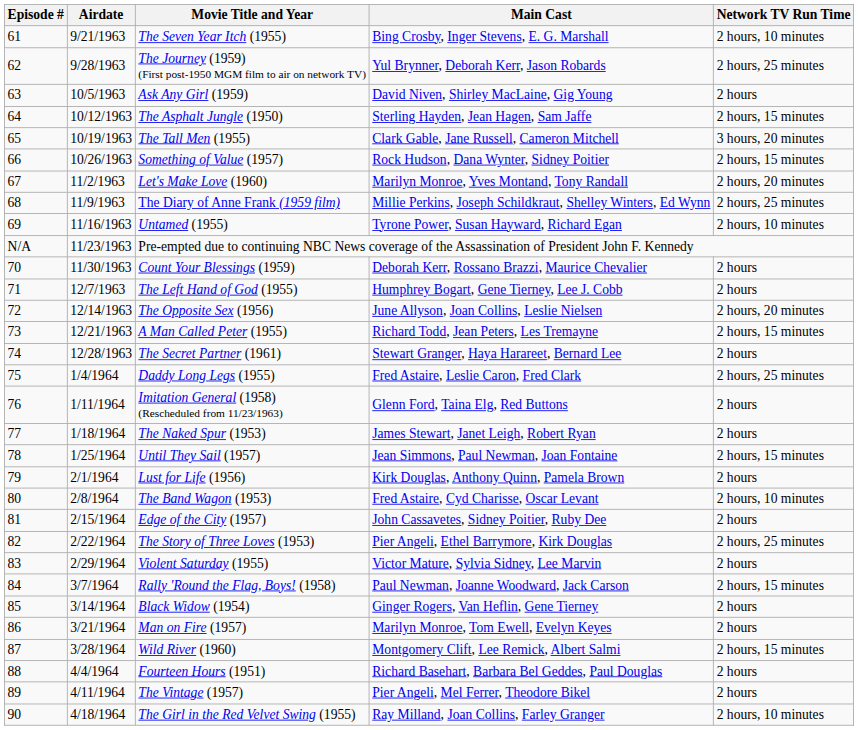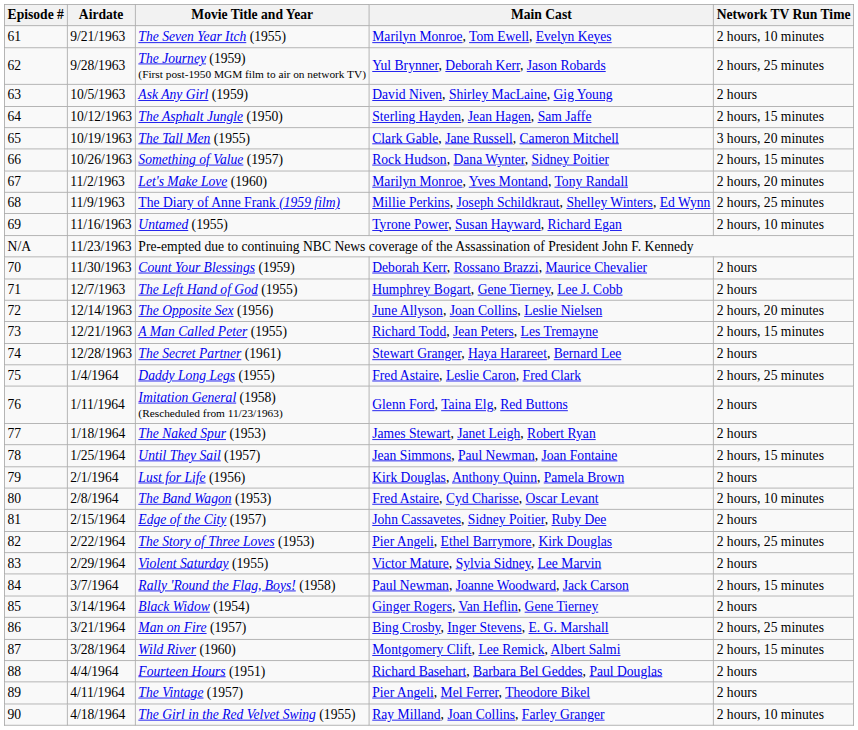 <table class="wikitable">
 <tr>
 <th>Episode #</th>
 <th>Airdate</th>
 <th>Movie Title and Year</th>
 <th>Main Cast</th>
 <th>Network TV Run Time</th>
 </tr>
 <tr>
 <td>61</td>
 <td>9/21/1963</td>
 <td><em><a href='#'>The Seven Year Itch</a></em> (1955)</td>
-<td><a href='#'>Bing Crosby</a>, <a href='#'>Inger Stevens</a>, <a href='#'>E. G. Marshall</a></td>
+<td><a href='#'>Marilyn Monroe</a>, <a href='#'>Tom Ewell</a>, <a href='#'>Evelyn Keyes</a></td>
 <td>2 hours, 10 minutes</td>
 </tr>
 <tr>
 <td>62</td>
 <td>9/28/1963</td>
 <td><em><a href='#'>The Journey</a></em> (1959)<br><small>(First post-1950 MGM film to air on network TV)</small></td>
 <td><a href='#'>Yul Brynner</a>, <a href='#'>Deborah Kerr</a>, <a href='#'>Jason Robards</a></td>
 <td>2 hours, 25 minutes</td>
 </tr>
 <tr>
 <td>63</td>
 <td>10/5/1963</td>
 <td><em><a href='#'>Ask Any Girl</a></em> (1959)</td>
 <td><a href='#'>David Niven</a>, <a href='#'>Shirley MacLaine</a>, <a href='#'>Gig Young</a></td>
 <td>2 hours</td>
 </tr>
 <tr>
 <td>64</td>
 <td>10/12/1963</td>
 <td><em><a href='#'>The Asphalt Jungle</a></em> (1950)</td>
 <td><a href='#'>Sterling Hayden</a>, <a href='#'>Jean Hagen</a>, <a href='#'>Sam Jaffe</a></td>
 <td>2 hours, 15 minutes</td>
 </tr>
 <tr>
 <td>65</td>
 <td>10/19/1963</td>
 <td><em><a href='#'>The Tall Men</a></em> (1955)</td>
 <td><a href='#'>Clark Gable</a>, <a href='#'>Jane Russell</a>, <a href='#'>Cameron Mitchell</a></td>
 <td>3 hours, 20 minutes</td>
 </tr>
 <tr>
 <td>66</td>
 <td>10/26/1963</td>
 <td><em><a href='#'>Something of Value</a></em> (1957)</td>
 <td><a href='#'>Rock Hudson</a>, <a href='#'>Dana Wynter</a>, <a href='#'>Sidney Poitier</a></td>
 <td>2 hours, 15 minutes</td>
 </tr>
 <tr>
 <td>67</td>
 <td>11/2/1963</td>
 <td><em><a href='#'>Let's Make Love</a></em> (1960)</td>
 <td><a href='#'>Marilyn Monroe</a>, <a href='#'>Yves Montand</a>, <a href='#'>Tony Randall</a></td>
 <td>2 hours, 20 minutes</td>
 </tr>
 <tr>
 <td>68</td>
 <td>11/9/1963</td>
 <td><em><a href='#'></em>The Diary of Anne Frank<em> (1959 film)</a></em></td>
 <td><a href='#'>Millie Perkins</a>, <a href='#'>Joseph Schildkraut</a>, <a href='#'>Shelley Winters</a>, <a href='#'>Ed Wynn</a></td>
 <td>2 hours, 25 minutes</td>
 </tr>
 <tr>
 <td>69</td>
 <td>11/16/1963</td>
 <td><em><a href='#'>Untamed</a></em> (1955)</td>
 <td><a href='#'>Tyrone Power</a>, <a href='#'>Susan Hayward</a>, <a href='#'>Richard Egan</a></td>
 <td>2 hours, 10 minutes</td>
 </tr>
 <tr>
 <td>N/A</td>
 <td>11/23/1963</td>
 <td colspan=3>Pre-empted due to continuing NBC News coverage of the Assassination of President John F. Kennedy</td>
 </tr>
 <tr>
 <td>70</td>
 <td>11/30/1963</td>
 <td><em><a href='#'>Count Your Blessings</a></em> (1959)</td>
 <td><a href='#'>Deborah Kerr</a>, <a href='#'>Rossano Brazzi</a>, <a href='#'>Maurice Chevalier</a></td>
 <td>2 hours</td>
 </tr>
 <tr>
 <td>71</td>
 <td>12/7/1963</td>
 <td><em><a href='#'>The Left Hand of God</a></em> (1955)</td>
 <td><a href='#'>Humphrey Bogart</a>, <a href='#'>Gene Tierney</a>, <a href='#'>Lee J. Cobb</a></td>
 <td>2 hours</td>
 </tr>
 <tr>
 <td>72</td>
 <td>12/14/1963</td>
 <td><em><a href='#'>The Opposite Sex</a></em> (1956)</td>
 <td><a href='#'>June Allyson</a>, <a href='#'>Joan Collins</a>, <a href='#'>Leslie Nielsen</a></td>
 <td>2 hours, 20 minutes</td>
 </tr>
 <tr>
 <td>73</td>
 <td>12/21/1963</td>
 <td><em><a href='#'>A Man Called Peter</a></em> (1955)</td>
 <td><a href='#'>Richard Todd</a>, <a href='#'>Jean Peters</a>, <a href='#'>Les Tremayne</a></td>
 <td>2 hours, 15 minutes</td>
 </tr>
 <tr>
 <td>74</td>
 <td>12/28/1963</td>
 <td><em><a href='#'>The Secret Partner</a></em> (1961)</td>
 <td><a href='#'>Stewart Granger</a>, <a href='#'>Haya Harareet</a>, <a href='#'>Bernard Lee</a></td>
 <td>2 hours</td>
 </tr>
 <tr>
 <td>75</td>
 <td>1/4/1964</td>
 <td><em><a href='#'>Daddy Long Legs</a></em> (1955)</td>
 <td><a href='#'>Fred Astaire</a>, <a href='#'>Leslie Caron</a>, <a href='#'>Fred Clark</a></td>
 <td>2 hours, 25 minutes</td>
 </tr>
 <tr>
 <td>76</td>
 <td>1/11/1964</td>
 <td><em><a href='#'>Imitation General</a></em> (1958)<br><small>(Rescheduled from 11/23/1963)</small></td>
 <td><a href='#'>Glenn Ford</a>, <a href='#'>Taina Elg</a>, <a href='#'>Red Buttons</a></td>
 <td>2 hours</td>
 </tr>
 <tr>
 <td>77</td>
 <td>1/18/1964</td>
 <td><em><a href='#'>The Naked Spur</a></em> (1953)</td>
 <td><a href='#'>James Stewart</a>, <a href='#'>Janet Leigh</a>, <a href='#'>Robert Ryan</a></td>
 <td>2 hours</td>
 </tr>
 <tr>
 <td>78</td>
 <td>1/25/1964</td>
 <td><em><a href='#'>Until They Sail</a></em> (1957)</td>
 <td><a href='#'>Jean Simmons</a>, <a href='#'>Paul Newman</a>, <a href='#'>Joan Fontaine</a></td>
 <td>2 hours, 15 minutes</td>
 </tr>
 <tr>
 <td>79</td>
 <td>2/1/1964</td>
 <td><em><a href='#'>Lust for Life</a></em> (1956)</td>
 <td><a href='#'>Kirk Douglas</a>, <a href='#'>Anthony Quinn</a>, <a href='#'>Pamela Brown</a></td>
 <td>2 hours</td>
 </tr>
 <tr>
 <td>80</td>
 <td>2/8/1964</td>
 <td><em><a href='#'>The Band Wagon</a></em> (1953)</td>
 <td><a href='#'>Fred Astaire</a>, <a href='#'>Cyd Charisse</a>, <a href='#'>Oscar Levant</a></td>
 <td>2 hours, 10 minutes</td>
 </tr>
 <tr>
 <td>81</td>
 <td>2/15/1964</td>
 <td><em><a href='#'>Edge of the City</a></em> (1957)</td>
 <td><a href='#'>John Cassavetes</a>, <a href='#'>Sidney Poitier</a>, <a href='#'>Ruby Dee</a></td>
 <td>2 hours</td>
 </tr>
 <tr>
 <td>82</td>
 <td>2/22/1964</td>
 <td><em><a href='#'>The Story of Three Loves</a></em> (1953)</td>
 <td><a href='#'>Pier Angeli</a>, <a href='#'>Ethel Barrymore</a>, <a href='#'>Kirk Douglas</a></td>
 <td>2 hours, 25 minutes</td>
 </tr>
 <tr>
 <td>83</td>
 <td>2/29/1964</td>
 <td><em><a href='#'>Violent Saturday</a></em> (1955)</td>
 <td><a href='#'>Victor Mature</a>, <a href='#'>Sylvia Sidney</a>, <a href='#'>Lee Marvin</a></td>
 <td>2 hours</td>
 </tr>
 <tr>
 <td>84</td>
 <td>3/7/1964</td>
 <td><em><a href='#'>Rally 'Round the Flag, Boys!</a></em> (1958)</td>
 <td><a href='#'>Paul Newman</a>, <a href='#'>Joanne Woodward</a>, <a href='#'>Jack Carson</a></td>
 <td>2 hours, 15 minutes</td>
 </tr>
 <tr>
 <td>85</td>
 <td>3/14/1964</td>
 <td><em><a href='#'>Black Widow</a></em> (1954)</td>
 <td><a href='#'>Ginger Rogers</a>, <a href='#'>Van Heflin</a>, <a href='#'>Gene Tierney</a></td>
 <td>2 hours</td>
 </tr>
 <tr>
 <td>86</td>
 <td>3/21/1964</td>
 <td><em><a href='#'>Man on Fire</a></em> (1957)</td>
-<td><a href='#'>Marilyn Monroe</a>, <a href='#'>Tom Ewell</a>, <a href='#'>Evelyn Keyes</a></td>
-<td>2 hours</td>
+<td><a href='#'>Bing Crosby</a>, <a href='#'>Inger Stevens</a>, <a href='#'>E. G. Marshall</a></td>
+<td>2 hours, 25 minutes</td>
 </tr>
 <tr>
 <td>87</td>
 <td>3/28/1964</td>
 <td><em><a href='#'>Wild River</a></em> (1960)</td>
 <td><a href='#'>Montgomery Clift</a>, <a href='#'>Lee Remick</a>, <a href='#'>Albert Salmi</a></td>
 <td>2 hours, 15 minutes</td>
 </tr>
 <tr>
 <td>88</td>
 <td>4/4/1964</td>
 <td><em><a href='#'>Fourteen Hours</a></em> (1951)</td>
 <td><a href='#'>Richard Basehart</a>, <a href='#'>Barbara Bel Geddes</a>, <a href='#'>Paul Douglas</a></td>
 <td>2 hours</td>
 </tr>
 <tr>
 <td>89</td>
 <td>4/11/1964</td>
 <td><em><a href='#'>The Vintage</a></em> (1957)</td>
 <td><a href='#'>Pier Angeli</a>, <a href='#'>Mel Ferrer</a>, <a href='#'>Theodore Bikel</a></td>
 <td>2 hours</td>
 </tr>
 <tr>
 <td>90</td>
 <td>4/18/1964</td>
 <td><em><a href='#'>The Girl in the Red Velvet Swing</a></em> (1955)</td>
 <td><a href='#'>Ray Milland</a>, <a href='#'>Joan Collins</a>, <a href='#'>Farley Granger</a></td>
 <td>2 hours, 10 minutes</td>
 </tr>
 </table>
